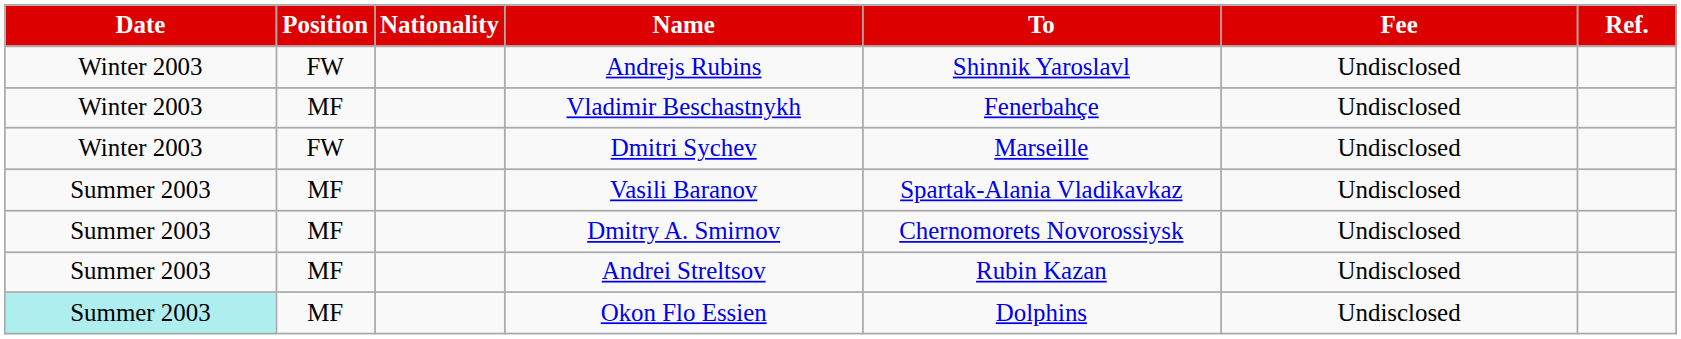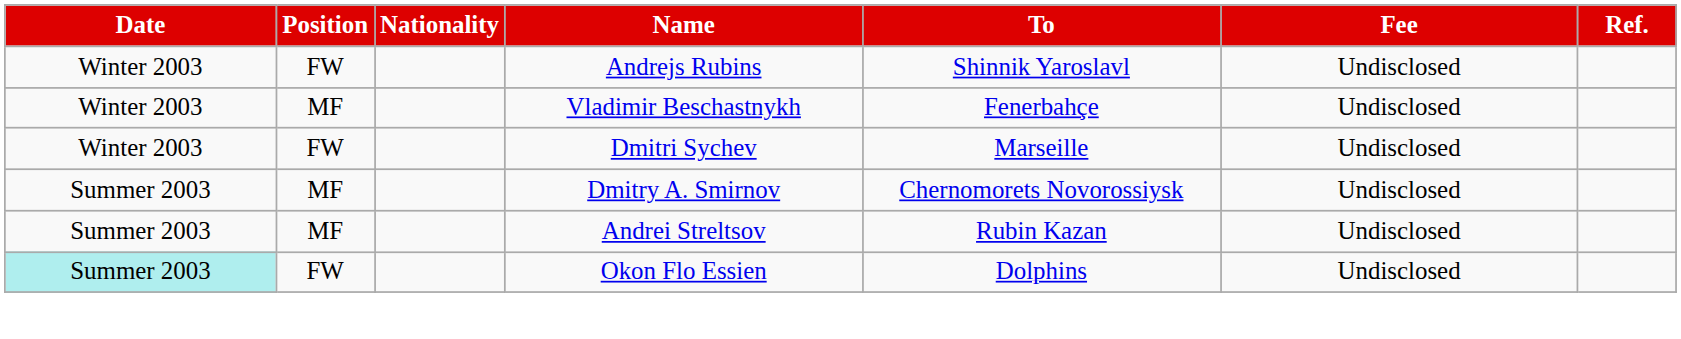 <table class="wikitable"  style="text-align:center; font-size:90%; ">
 <tr>
 <th style="background:#DD0000; color:white; width:150px;">Date</th>
 <th style="background:#DD0000; color:white; width:50px;">Position</th>
 <th style="background:#DD0000; color:white; width:50px;">Nationality</th>
 <th style="background:#DD0000; color:white; width:200px;">Name</th>
 <th style="background:#DD0000; color:white; width:200px;">To</th>
 <th style="background:#DD0000; color:white; width:200px;">Fee</th>
 <th style="background:#DD0000; color:white; width:50px;">Ref.</th>
 </tr>
 <tr>
 <td>Winter 2003</td>
 <td>FW</td>
 <td></td>
 <td><a href='#'>Andrejs Rubins</a></td>
 <td><a href='#'>Shinnik Yaroslavl</a></td>
 <td>Undisclosed</td>
 <td></td>
 </tr>
 <tr>
 <td>Winter 2003</td>
 <td>MF</td>
 <td></td>
 <td><a href='#'>Vladimir Beschastnykh</a></td>
 <td><a href='#'>Fenerbahçe</a></td>
 <td>Undisclosed</td>
 <td></td>
 </tr>
 <tr>
 <td>Winter 2003</td>
 <td>FW</td>
 <td></td>
 <td><a href='#'>Dmitri Sychev</a></td>
 <td><a href='#'>Marseille</a></td>
 <td>Undisclosed</td>
 <td></td>
 </tr>
 <tr>
 <td>Summer 2003</td>
 <td>MF</td>
 <td></td>
-<td><a href='#'>Vasili Baranov</a></td>
-<td><a href='#'>Spartak-Alania Vladikavkaz</a></td>
-<td>Undisclosed</td>
-<td></td>
-</tr>
-<tr>
-<td>Summer 2003</td>
-<td>MF</td>
-<td></td>
 <td><a href='#'>Dmitry A. Smirnov</a></td>
 <td><a href='#'>Chernomorets Novorossiysk</a></td>
 <td>Undisclosed</td>
 <td></td>
 </tr>
 <tr>
 <td>Summer 2003</td>
 <td>MF</td>
 <td></td>
 <td><a href='#'>Andrei Streltsov</a></td>
 <td><a href='#'>Rubin Kazan</a></td>
 <td>Undisclosed</td>
 <td></td>
 </tr>
 <tr>
 <td style="background: paleturquoise;">Summer 2003</td>
-<td>MF</td>
+<td>FW</td>
 <td></td>
 <td><a href='#'>Okon Flo Essien</a></td>
 <td><a href='#'>Dolphins</a></td>
 <td>Undisclosed</td>
 <td></td>
 </tr>
 </table>
